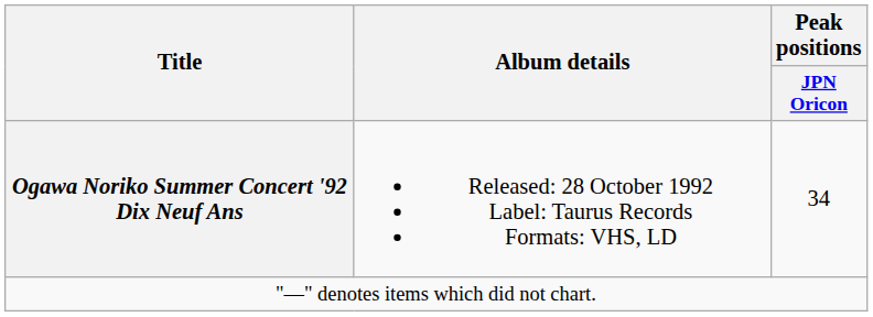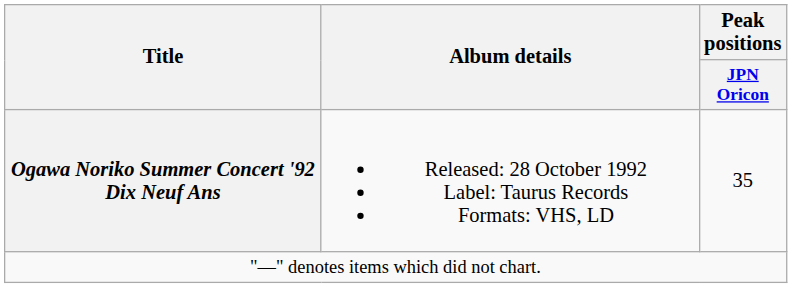 <table class="wikitable plainrowheaders" style="text-align:center;">
 <tr>
 <th style="width:15em;" rowspan="2">Title</th>
 <th style="width:18em;" rowspan="2">Album details</th>
 <th colspan="1">Peak positions</th>
 </tr>
 <tr>
 <th style="width:3em;font-size:85%"><a href='#'>JPN<br>Oricon</a><br></th>
 </tr>
 <tr>
 <th scope="row"><em>Ogawa Noriko Summer Concert '92 Dix Neuf Ans</em></th>
 <td><br><ul><li>Released: 28 October 1992</li><li>Label: Taurus Records</li><li>Formats: VHS, LD</li></ul></td>
-<td>34</td>
+<td>35</td>
 </tr>
 <tr>
 <td colspan="11" align="center" style="font-size:90%;">"—" denotes items which did not chart.</td>
 </tr>
 </table>
